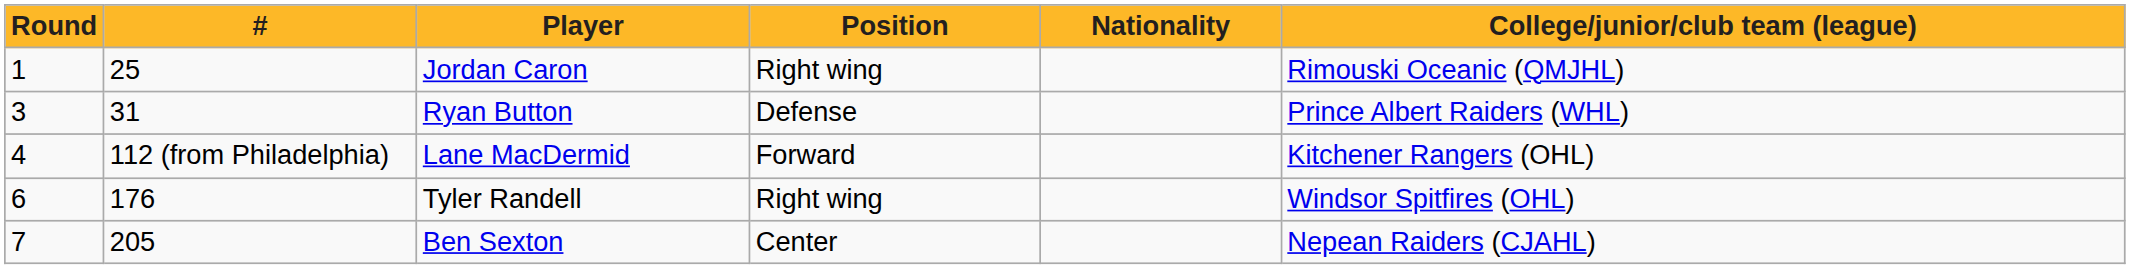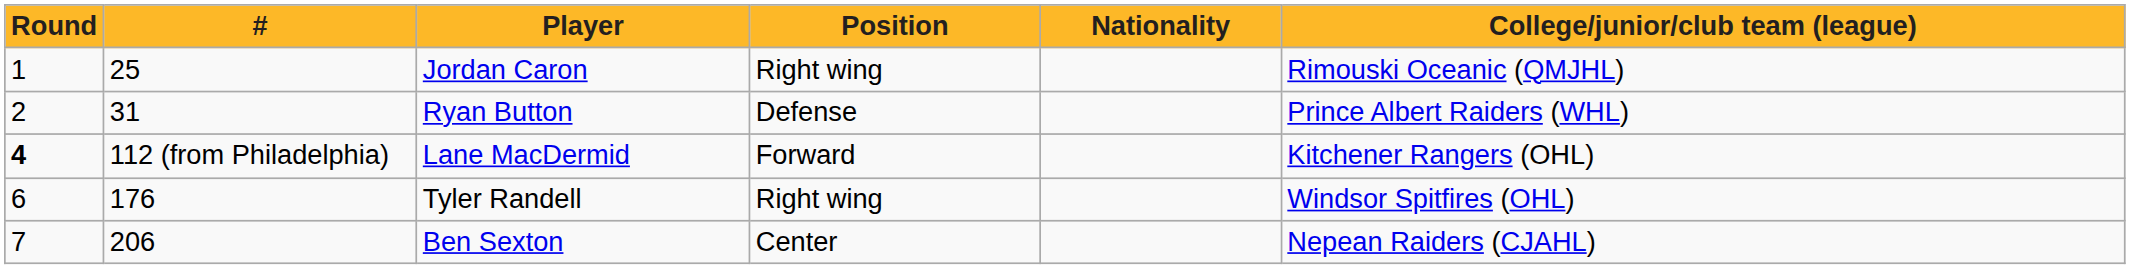 <table class="wikitable">
 <tr>
 <th style="background:#fdb827; color:#231f20; width:2.75%;">Round</th>
 <th style="background:#fdb827; color:#231f20; width:15.0%;">#</th>
 <th style="background:#fdb827; color:#231f20; width:16.0%;">Player</th>
 <th style="background:#fdb827; color:#231f20; width:14.0%;">Position</th>
 <th style="background:#fdb827; color:#231f20; width:11.5%;">Nationality</th>
 <th style="background:#fdb827; color:#231f20; width:100.0%;">College/junior/club team (league)</th>
 </tr>
 <tr>
 <td>1</td>
 <td>25</td>
 <td><a href='#'>Jordan Caron</a></td>
 <td>Right wing</td>
 <td></td>
 <td><a href='#'>Rimouski Oceanic</a> (<a href='#'>QMJHL</a>)</td>
 </tr>
 <tr>
-<td>3</td>
+<td>2</td>
 <td>31</td>
 <td><a href='#'>Ryan Button</a></td>
 <td>Defense</td>
 <td></td>
 <td><a href='#'>Prince Albert Raiders</a> (<a href='#'>WHL</a>)</td>
 </tr>
 <tr>
-<td>4</td>
+<td><strong>4</strong></td>
 <td>112 (from Philadelphia)</td>
 <td><a href='#'>Lane MacDermid</a></td>
 <td>Forward</td>
 <td></td>
 <td><a href='#'>Kitchener Rangers</a> (OHL)</td>
 </tr>
 <tr>
 <td>6</td>
 <td>176</td>
 <td>Tyler Randell</td>
 <td>Right wing</td>
 <td></td>
 <td><a href='#'>Windsor Spitfires</a> (<a href='#'>OHL</a>)</td>
 </tr>
 <tr>
 <td>7</td>
-<td>205</td>
+<td>206</td>
 <td><a href='#'>Ben Sexton</a></td>
 <td>Center</td>
 <td></td>
 <td><a href='#'>Nepean Raiders</a> (<a href='#'>CJAHL</a>)</td>
 </tr>
 </table>
